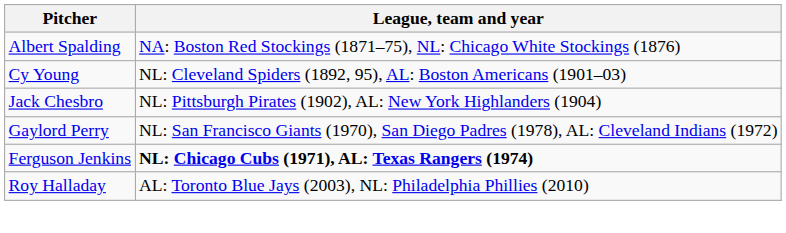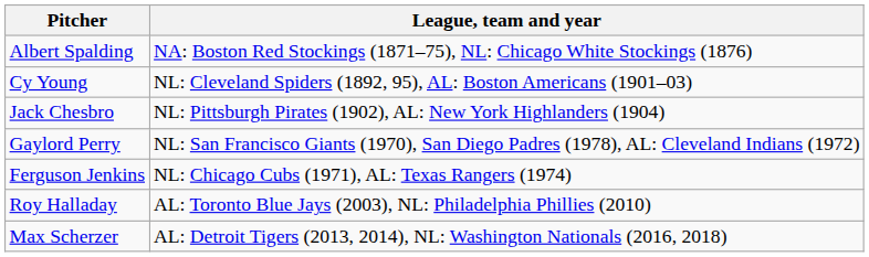 <table class="wikitable">
 <tr>
 <th>Pitcher</th>
 <th>League, team and year</th>
 </tr>
 <tr>
 <td><a href='#'>Albert Spalding</a></td>
 <td><a href='#'>NA</a>: <a href='#'>Boston Red Stockings</a> (1871–75), <a href='#'>NL</a>: <a href='#'>Chicago White Stockings</a> (1876)</td>
 </tr>
 <tr>
 <td><a href='#'>Cy Young</a></td>
 <td>NL: <a href='#'>Cleveland Spiders</a> (1892, 95), <a href='#'>AL</a>: <a href='#'>Boston Americans</a> (1901–03)</td>
 </tr>
 <tr>
 <td><a href='#'>Jack Chesbro</a></td>
 <td>NL: <a href='#'>Pittsburgh Pirates</a> (1902), AL: <a href='#'>New York Highlanders</a> (1904)</td>
 </tr>
 <tr>
 <td><a href='#'>Gaylord Perry</a></td>
 <td>NL: <a href='#'>San Francisco Giants</a> (1970), <a href='#'>San Diego Padres</a> (1978), AL: <a href='#'>Cleveland Indians</a> (1972)</td>
 </tr>
 <tr>
 <td><a href='#'>Ferguson Jenkins</a></td>
-<td><strong>NL: <a href='#'>Chicago Cubs</a> (1971), AL: <a href='#'>Texas Rangers</a> (1974)</strong></td>
+<td>NL: <a href='#'>Chicago Cubs</a> (1971), AL: <a href='#'>Texas Rangers</a> (1974)</td>
 </tr>
 <tr>
 <td><a href='#'>Roy Halladay</a></td>
 <td>AL: <a href='#'>Toronto Blue Jays</a> (2003), NL: <a href='#'>Philadelphia Phillies</a> (2010)</td>
 </tr>
+<tr>
+<td><a href='#'>Max Scherzer</a></td>
+<td>AL: <a href='#'>Detroit Tigers</a> (2013, 2014), NL: <a href='#'>Washington Nationals</a> (2016, 2018)</td>
+</tr>
 </table>
